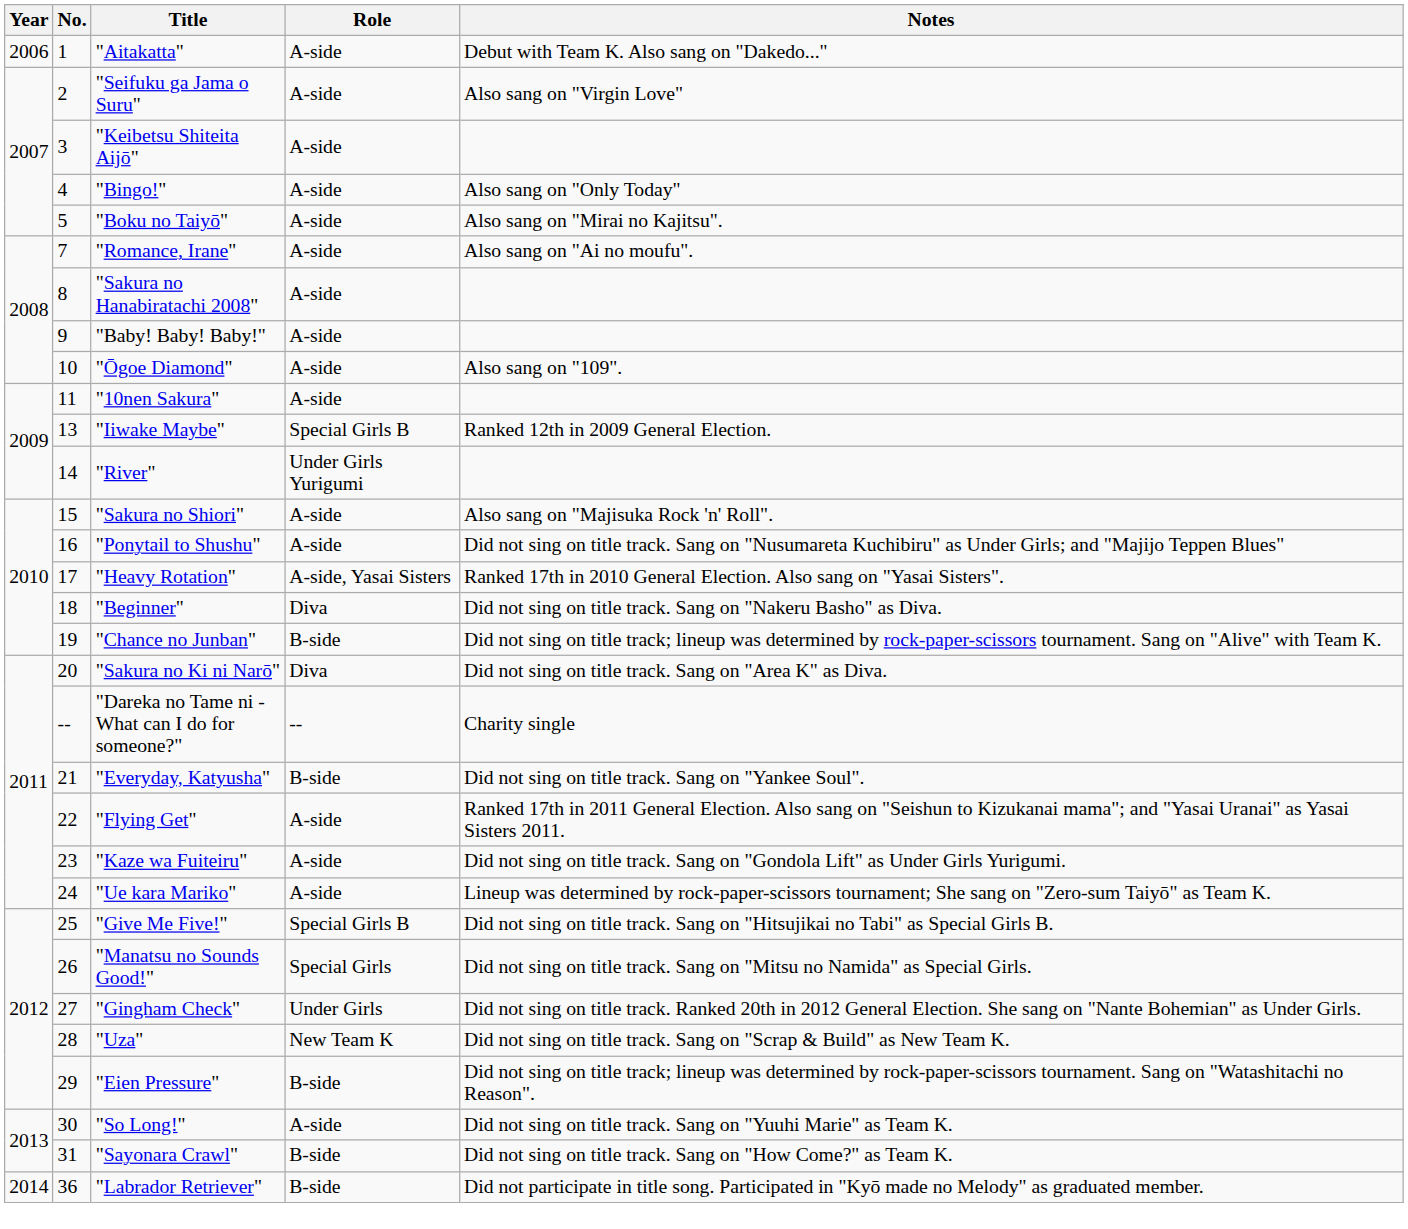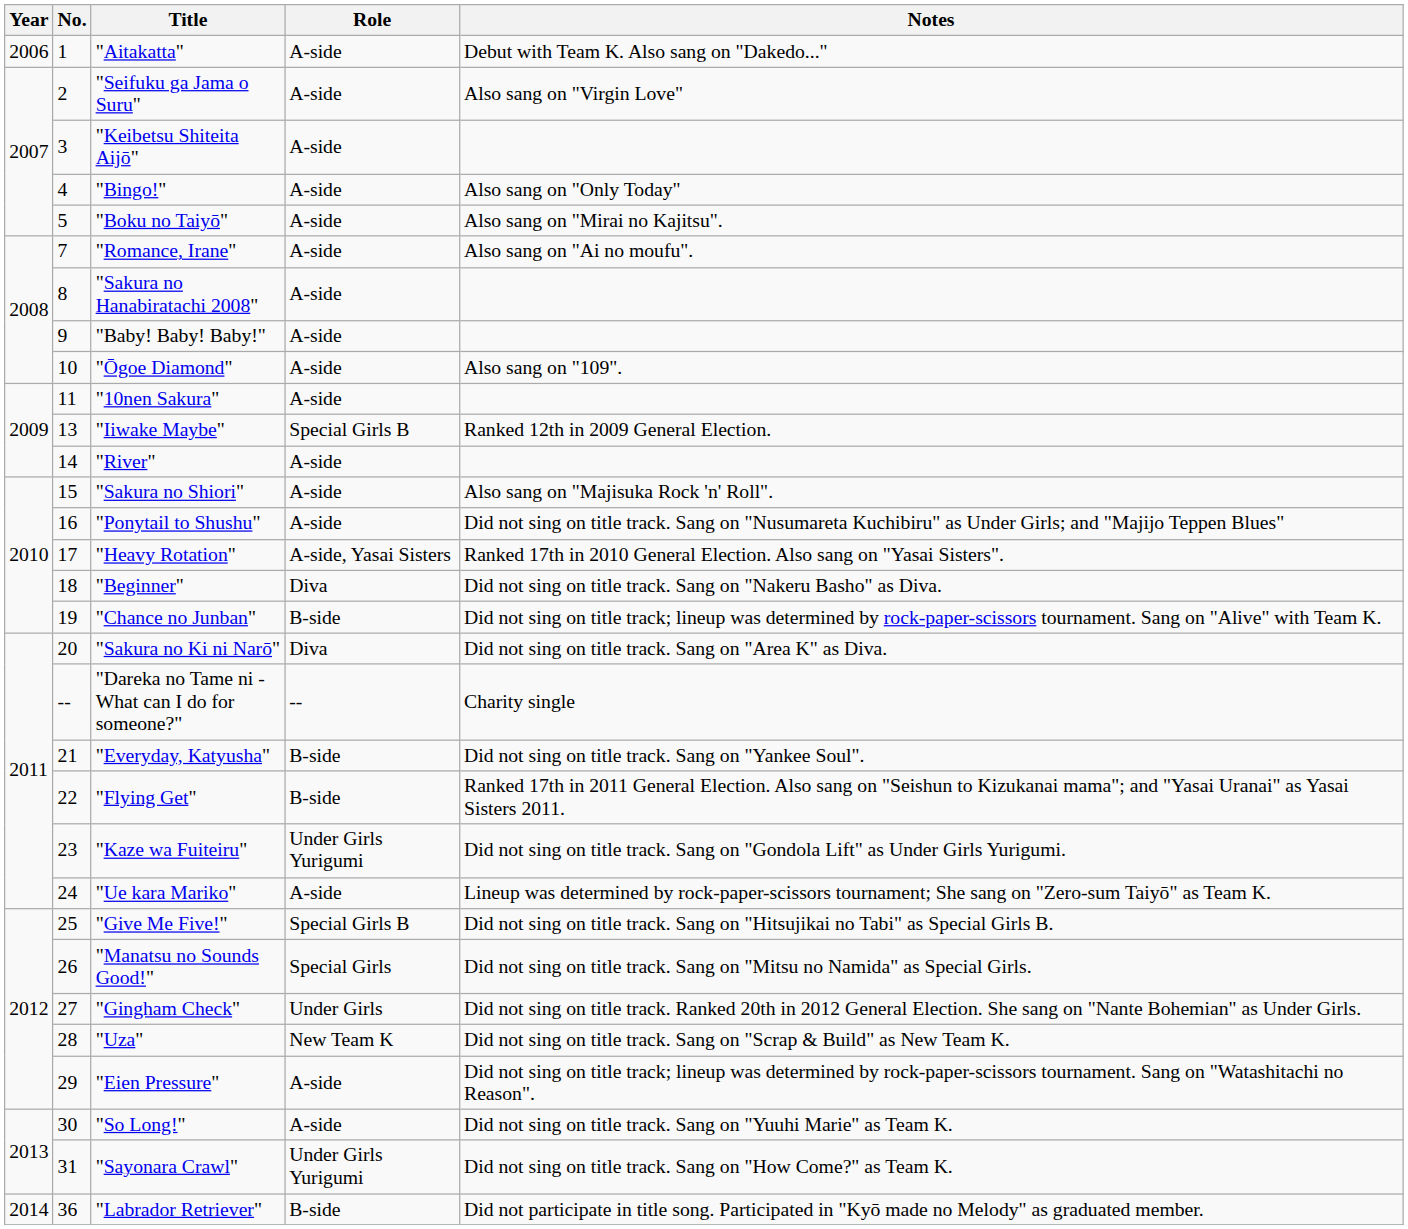 <table class="wikitable sortable"  style="width:90%;">
 <tr>
 <th>Year</th>
 <th data-sort-type="number">No. </th>
 <th style="width:150px;">Title </th>
 <th>Role  </th>
 <th class="unsortable">Notes </th>
 </tr>
 <tr>
 <td>2006</td>
 <td>1</td>
 <td>"<a href='#'>Aitakatta</a>"</td>
 <td>A-side</td>
 <td>Debut with Team K. Also sang on "Dakedo..."</td>
 </tr>
 <tr>
 <td rowspan="4">2007</td>
 <td>2</td>
 <td>"<a href='#'>Seifuku ga Jama o Suru</a>"</td>
 <td>A-side</td>
 <td>Also sang on "Virgin Love"</td>
 </tr>
 <tr>
 <td>3</td>
 <td>"<a href='#'>Keibetsu Shiteita Aijō</a>"</td>
 <td>A-side</td>
 <td></td>
 </tr>
 <tr>
 <td>4</td>
 <td>"<a href='#'>Bingo!</a>"</td>
 <td>A-side</td>
 <td>Also sang on "Only Today"</td>
 </tr>
 <tr>
 <td>5</td>
 <td>"<a href='#'>Boku no Taiyō</a>"</td>
 <td>A-side</td>
 <td>Also sang on "Mirai no Kajitsu".</td>
 </tr>
 <tr>
 <td rowspan="4">2008</td>
 <td>7</td>
 <td>"<a href='#'>Romance, Irane</a>"</td>
 <td>A-side</td>
 <td>Also sang on "Ai no moufu".</td>
 </tr>
 <tr>
 <td>8</td>
 <td>"<a href='#'>Sakura no Hanabiratachi 2008</a>"</td>
 <td>A-side</td>
 <td></td>
 </tr>
 <tr>
 <td>9</td>
 <td>"Baby! Baby! Baby!"</td>
 <td>A-side</td>
 <td></td>
 </tr>
 <tr>
 <td>10</td>
 <td>"<a href='#'>Ōgoe Diamond</a>"</td>
 <td>A-side</td>
 <td>Also sang on "109".</td>
 </tr>
 <tr>
 <td rowspan="3">2009</td>
 <td>11</td>
 <td>"<a href='#'>10nen Sakura</a>"</td>
 <td>A-side</td>
 <td></td>
 </tr>
 <tr>
 <td>13</td>
 <td>"<a href='#'>Iiwake Maybe</a>"</td>
 <td>Special Girls B</td>
 <td>Ranked 12th in 2009 General Election.</td>
 </tr>
 <tr>
 <td>14</td>
 <td>"<a href='#'>River</a>"</td>
-<td>Under Girls Yurigumi</td>
+<td>A-side</td>
 <td></td>
 </tr>
 <tr>
 <td rowspan="5">2010</td>
 <td>15</td>
 <td>"<a href='#'>Sakura no Shiori</a>"</td>
 <td>A-side</td>
 <td>Also sang on "Majisuka Rock 'n' Roll".</td>
 </tr>
 <tr>
 <td>16</td>
 <td>"<a href='#'>Ponytail to Shushu</a>"</td>
 <td>A-side</td>
 <td>Did not sing on title track. Sang on "Nusumareta Kuchibiru" as Under Girls; and "Majijo Teppen Blues"</td>
 </tr>
 <tr>
 <td>17</td>
 <td>"<a href='#'>Heavy Rotation</a>"</td>
 <td>A-side, Yasai Sisters</td>
 <td>Ranked 17th in 2010 General Election. Also sang on "Yasai Sisters".</td>
 </tr>
 <tr>
 <td>18</td>
 <td>"<a href='#'>Beginner</a>"</td>
 <td>Diva</td>
 <td>Did not sing on title track. Sang on "Nakeru Basho" as Diva.</td>
 </tr>
 <tr>
 <td>19</td>
 <td>"<a href='#'>Chance no Junban</a>"</td>
 <td>B-side</td>
 <td>Did not sing on title track; lineup was determined by <a href='#'>rock-paper-scissors</a> tournament. Sang on "Alive" with Team K.</td>
 </tr>
 <tr>
 <td rowspan="6">2011</td>
 <td>20</td>
 <td>"<a href='#'>Sakura no Ki ni Narō</a>"</td>
 <td>Diva</td>
 <td>Did not sing on title track. Sang on "Area K" as Diva.</td>
 </tr>
 <tr>
 <td>--</td>
 <td>"Dareka no Tame ni - What can I do for someone?"</td>
 <td>--</td>
 <td>Charity single</td>
 </tr>
 <tr>
 <td>21</td>
 <td>"<a href='#'>Everyday, Katyusha</a>"</td>
 <td>B-side</td>
 <td>Did not sing on title track. Sang on "Yankee Soul".</td>
 </tr>
 <tr>
 <td>22</td>
 <td>"<a href='#'>Flying Get</a>"</td>
-<td>A-side</td>
+<td>B-side</td>
 <td>Ranked 17th in 2011 General Election. Also sang on "Seishun to Kizukanai mama"; and "Yasai Uranai" as Yasai Sisters 2011.</td>
 </tr>
 <tr>
 <td>23</td>
 <td>"<a href='#'>Kaze wa Fuiteiru</a>"</td>
-<td>A-side</td>
+<td>Under Girls Yurigumi</td>
 <td>Did not sing on title track. Sang on "Gondola Lift" as Under Girls Yurigumi.</td>
 </tr>
 <tr>
 <td>24</td>
 <td>"<a href='#'>Ue kara Mariko</a>"</td>
 <td>A-side</td>
 <td>Lineup was determined by rock-paper-scissors tournament; She sang on "Zero-sum Taiyō" as Team K.</td>
 </tr>
 <tr>
 <td rowspan="5">2012</td>
 <td>25</td>
 <td>"<a href='#'>Give Me Five!</a>"</td>
 <td>Special Girls B</td>
 <td>Did not sing on title track. Sang on "Hitsujikai no Tabi" as Special Girls B.</td>
 </tr>
 <tr>
 <td>26</td>
 <td>"<a href='#'>Manatsu no Sounds Good!</a>"</td>
 <td>Special Girls</td>
 <td>Did not sing on title track. Sang on "Mitsu no Namida" as Special Girls.</td>
 </tr>
 <tr>
 <td>27</td>
 <td>"<a href='#'>Gingham Check</a>"</td>
 <td>Under Girls</td>
 <td>Did not sing on title track. Ranked 20th in 2012 General Election. She sang on "Nante Bohemian" as Under Girls.</td>
 </tr>
 <tr>
 <td>28</td>
 <td>"<a href='#'>Uza</a>"</td>
 <td>New Team K</td>
 <td>Did not sing on title track. Sang on "Scrap & Build" as New Team K.</td>
 </tr>
 <tr>
 <td>29</td>
 <td>"<a href='#'>Eien Pressure</a>"</td>
-<td>B-side</td>
+<td>A-side</td>
 <td>Did not sing on title track; lineup was determined by rock-paper-scissors tournament. Sang on "Watashitachi no Reason".</td>
 </tr>
 <tr>
 <td rowspan="2">2013</td>
 <td>30</td>
 <td>"<a href='#'>So Long!</a>"</td>
 <td>A-side</td>
 <td>Did not sing on title track. Sang on "Yuuhi Marie" as Team K.</td>
 </tr>
 <tr>
 <td>31</td>
 <td>"<a href='#'>Sayonara Crawl</a>"</td>
-<td>B-side</td>
+<td>Under Girls Yurigumi</td>
 <td>Did not sing on title track. Sang on "How Come?" as Team K.</td>
 </tr>
 <tr>
 <td rowspan="1">2014</td>
 <td>36</td>
 <td>"<a href='#'>Labrador Retriever</a>"</td>
 <td>B-side</td>
 <td>Did not participate in title song. Participated in "Kyō made no Melody" as graduated member.</td>
 </tr>
 </table>
